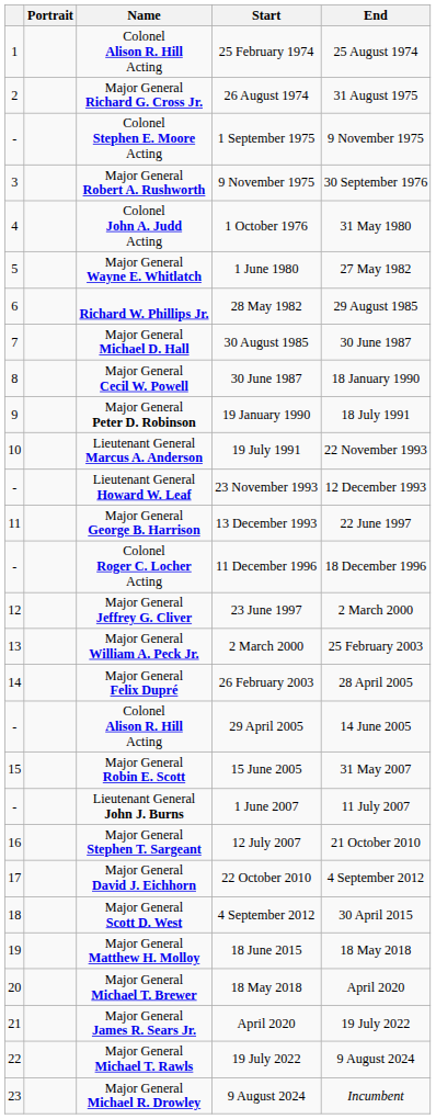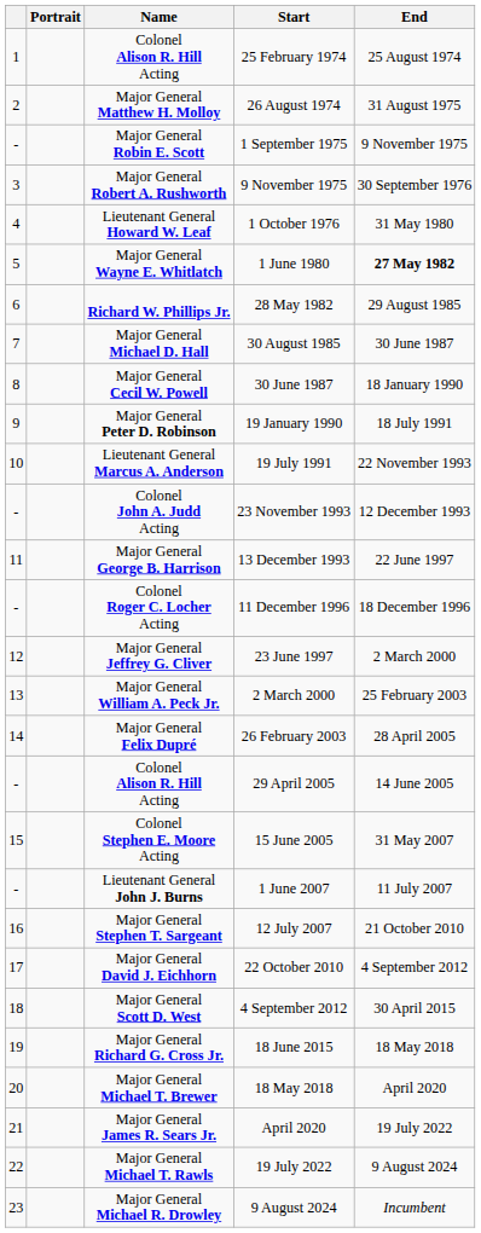 <table class="wikitable" style="text-align:center">
 <tr>
 <th></th>
 <th>Portrait</th>
 <th>Name</th>
 <th>Start</th>
 <th>End</th>
 </tr>
 <tr>
 <td>1</td>
 <td></td>
 <td>Colonel<br><strong><a href='#'>Alison R. Hill</a></strong><br>Acting</td>
 <td>25 February 1974</td>
 <td>25 August 1974</td>
 </tr>
 <tr>
 <td>2</td>
 <td></td>
-<td>Major General<br><strong><a href='#'>Richard G. Cross Jr.</a></strong></td>
+<td>Major General<br><strong><a href='#'>Matthew H. Molloy</a></strong></td>
 <td>26 August 1974</td>
 <td>31 August 1975</td>
 </tr>
 <tr>
 <td>-</td>
 <td></td>
-<td>Colonel<br><strong><a href='#'>Stephen E. Moore</a></strong><br>Acting</td>
+<td>Major General<br><strong><a href='#'>Robin E. Scott</a></strong></td>
 <td>1 September 1975</td>
 <td>9 November 1975</td>
 </tr>
 <tr>
 <td>3</td>
 <td></td>
 <td>Major General<br><strong><a href='#'>Robert A. Rushworth</a></strong></td>
 <td>9 November 1975</td>
 <td>30 September 1976</td>
 </tr>
 <tr>
 <td>4</td>
 <td></td>
-<td>Colonel<br><strong><a href='#'>John A. Judd</a></strong><br>Acting</td>
+<td>Lieutenant General<br><strong><a href='#'>Howard W. Leaf</a></strong></td>
 <td>1 October 1976</td>
 <td>31 May 1980</td>
 </tr>
 <tr>
 <td>5</td>
 <td></td>
 <td>Major General<br><strong><a href='#'>Wayne E. Whitlatch</a></strong></td>
 <td>1 June 1980</td>
-<td>27 May 1982</td>
+<td><strong>27 May 1982</strong></td>
 </tr>
 <tr>
 <td>6</td>
 <td></td>
 <td><br><strong><a href='#'>Richard W. Phillips Jr.</a></strong></td>
 <td>28 May 1982</td>
 <td>29 August 1985</td>
 </tr>
 <tr>
 <td>7</td>
 <td></td>
 <td>Major General<br><strong><a href='#'>Michael D. Hall</a></strong></td>
 <td>30 August 1985</td>
 <td>30 June 1987</td>
 </tr>
 <tr>
 <td>8</td>
 <td></td>
 <td>Major General<br><strong><a href='#'>Cecil W. Powell</a></strong></td>
 <td>30 June 1987</td>
 <td>18 January 1990</td>
 </tr>
 <tr>
 <td>9</td>
 <td></td>
 <td>Major General<br><strong>Peter D. Robinson</strong></td>
 <td>19 January 1990</td>
 <td>18 July 1991</td>
 </tr>
 <tr>
 <td>10</td>
 <td></td>
 <td>Lieutenant General<br><strong><a href='#'>Marcus A. Anderson</a></strong></td>
 <td>19 July 1991</td>
 <td>22 November 1993</td>
 </tr>
 <tr>
 <td>-</td>
 <td></td>
-<td>Lieutenant General<br><strong><a href='#'>Howard W. Leaf</a></strong></td>
+<td>Colonel<br><strong><a href='#'>John A. Judd</a></strong><br>Acting</td>
 <td>23 November 1993</td>
 <td>12 December 1993</td>
 </tr>
 <tr>
 <td>11</td>
 <td></td>
 <td>Major General<br><strong><a href='#'>George B. Harrison</a></strong></td>
 <td>13 December 1993</td>
 <td>22 June 1997</td>
 </tr>
 <tr>
 <td>-</td>
 <td></td>
 <td>Colonel<br><strong><a href='#'>Roger C. Locher</a></strong><br>Acting</td>
 <td>11 December 1996</td>
 <td>18 December 1996</td>
 </tr>
 <tr>
 <td>12</td>
 <td></td>
 <td>Major General<br><strong><a href='#'>Jeffrey G. Cliver</a></strong></td>
 <td>23 June 1997</td>
 <td>2 March 2000</td>
 </tr>
 <tr>
 <td>13</td>
 <td></td>
 <td>Major General<br><strong><a href='#'>William A. Peck Jr.</a></strong></td>
 <td>2 March 2000</td>
 <td>25 February 2003</td>
 </tr>
 <tr>
 <td>14</td>
 <td></td>
 <td>Major General<br><strong><a href='#'>Felix Dupré</a></strong></td>
 <td>26 February 2003</td>
 <td>28 April 2005</td>
 </tr>
 <tr>
 <td>-</td>
 <td></td>
 <td>Colonel<br><strong><a href='#'>Alison R. Hill</a></strong><br>Acting</td>
 <td>29 April 2005</td>
 <td>14 June 2005</td>
 </tr>
 <tr>
 <td>15</td>
 <td></td>
-<td>Major General<br><strong><a href='#'>Robin E. Scott</a></strong></td>
+<td>Colonel<br><strong><a href='#'>Stephen E. Moore</a></strong><br>Acting</td>
 <td>15 June 2005</td>
 <td>31 May 2007</td>
 </tr>
 <tr>
 <td>-</td>
 <td></td>
 <td>Lieutenant General<br><strong>John J. Burns</strong></td>
 <td>1 June 2007</td>
 <td>11 July 2007</td>
 </tr>
 <tr>
 <td>16</td>
 <td></td>
 <td>Major General<br><strong><a href='#'>Stephen T. Sargeant</a></strong></td>
 <td>12 July 2007</td>
 <td>21 October 2010</td>
 </tr>
 <tr>
 <td>17</td>
 <td></td>
 <td>Major General<br><strong><a href='#'>David J. Eichhorn</a></strong></td>
 <td>22 October 2010</td>
 <td>4 September 2012</td>
 </tr>
 <tr>
 <td>18</td>
 <td></td>
 <td>Major General<br><strong><a href='#'>Scott D. West</a></strong></td>
 <td>4 September 2012</td>
 <td>30 April 2015</td>
 </tr>
 <tr>
 <td>19</td>
 <td></td>
-<td>Major General<br><strong><a href='#'>Matthew H. Molloy</a></strong></td>
+<td>Major General<br><strong><a href='#'>Richard G. Cross Jr.</a></strong></td>
 <td>18 June 2015</td>
 <td>18 May 2018</td>
 </tr>
 <tr>
 <td>20</td>
 <td></td>
 <td>Major General<br><strong><a href='#'>Michael T. Brewer</a></strong></td>
 <td>18 May 2018</td>
 <td>April 2020</td>
 </tr>
 <tr>
 <td>21</td>
 <td></td>
 <td>Major General<br><strong><a href='#'>James R. Sears Jr.</a></strong></td>
 <td>April 2020</td>
 <td>19 July 2022</td>
 </tr>
 <tr>
 <td>22</td>
 <td></td>
 <td>Major General<br><strong><a href='#'>Michael T. Rawls</a></strong></td>
 <td>19 July 2022</td>
 <td>9 August 2024</td>
 </tr>
 <tr>
 <td>23</td>
 <td></td>
 <td>Major General<br><strong><a href='#'>Michael R. Drowley</a></strong></td>
 <td>9 August 2024</td>
 <td><em>Incumbent</em></td>
 </tr>
 </table>
